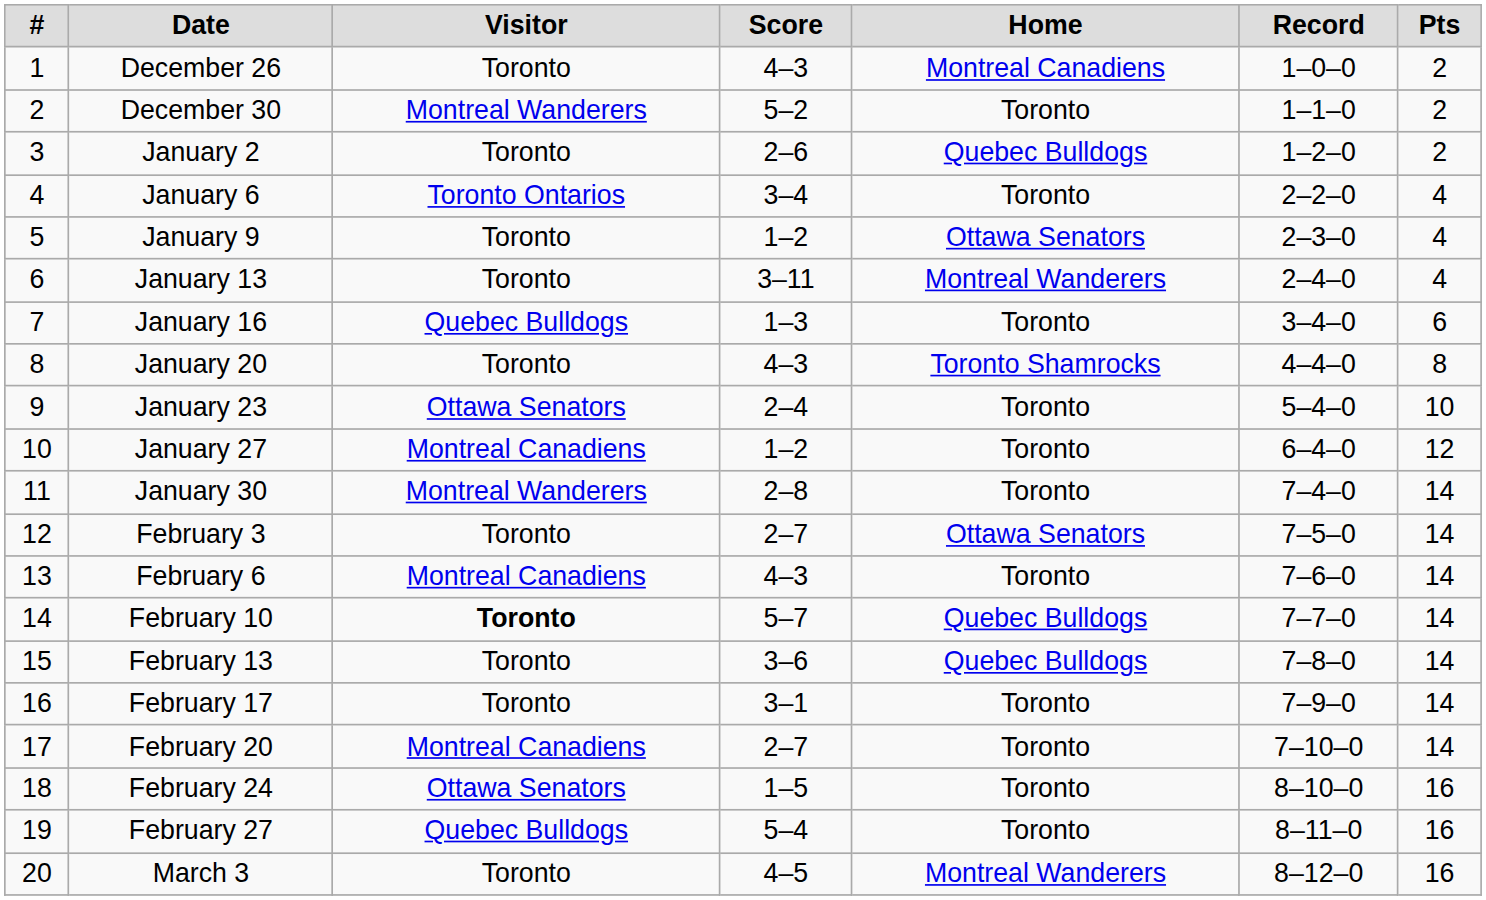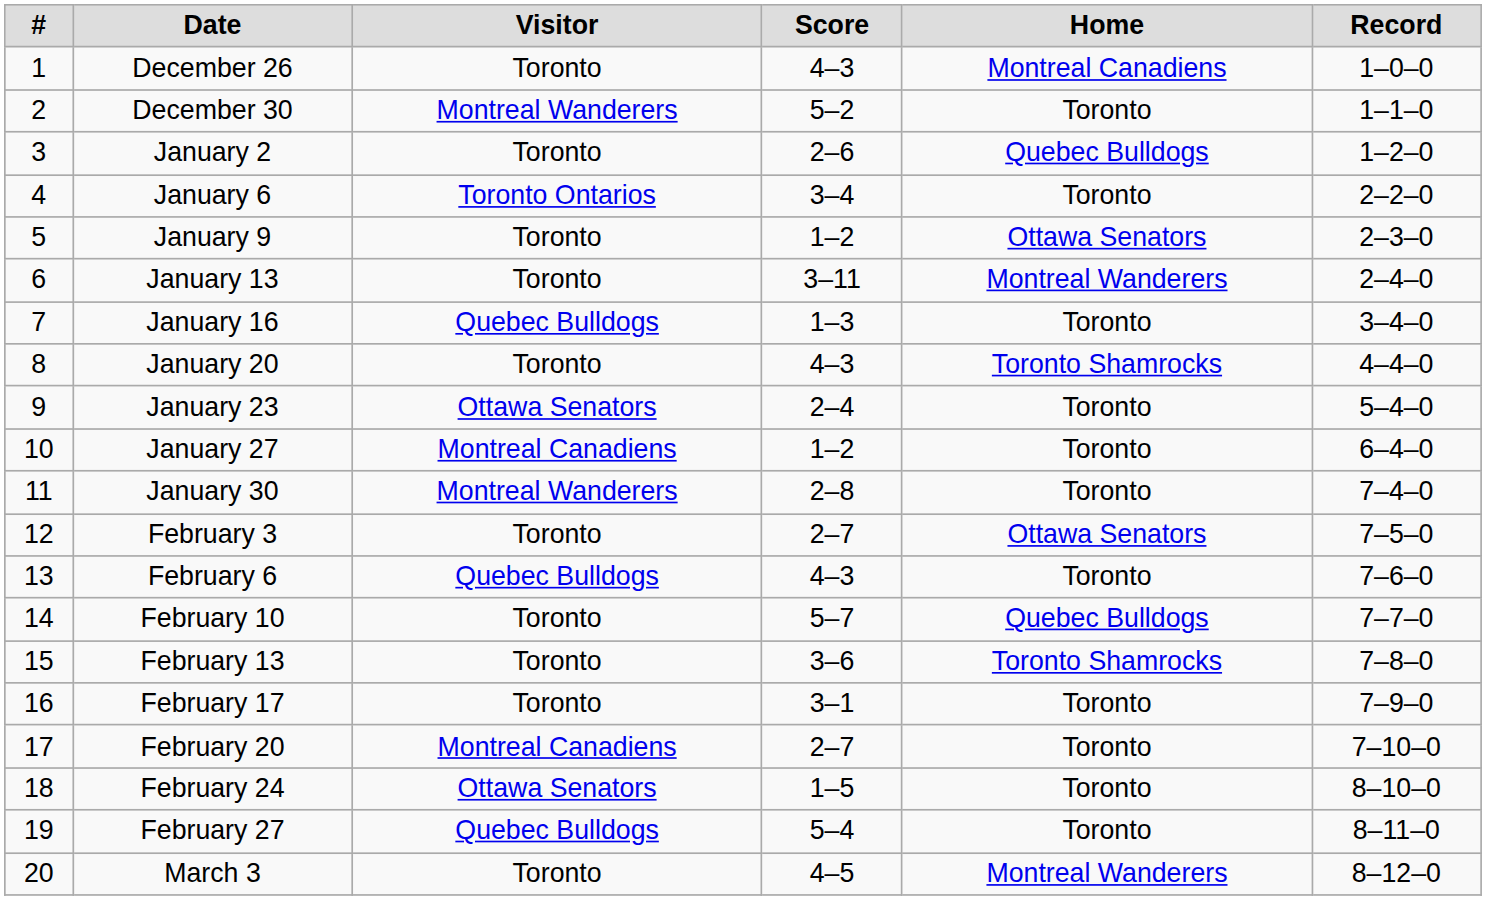 <table class="wikitable" width="70%">
 <tr align="center"  bgcolor="#dddddd">
 <td><strong>#</strong></td>
 <td><strong>Date</strong></td>
 <td><strong>Visitor</strong></td>
 <td><strong>Score</strong></td>
 <td><strong>Home</strong></td>
 <td><strong>Record</strong></td>
-<td><strong>Pts</strong></td>
 </tr>
 <tr align="center" >
 <td>1</td>
 <td>December 26</td>
 <td>Toronto</td>
 <td>4–3</td>
 <td><a href='#'>Montreal Canadiens</a></td>
 <td>1–0–0</td>
-<td>2</td>
 </tr>
 <tr align="center" >
 <td>2</td>
 <td>December 30</td>
 <td><a href='#'>Montreal Wanderers</a></td>
 <td>5–2</td>
 <td>Toronto</td>
 <td>1–1–0</td>
-<td>2</td>
 </tr>
 <tr align="center" >
 <td>3</td>
 <td>January 2</td>
 <td>Toronto</td>
 <td>2–6</td>
 <td><a href='#'>Quebec Bulldogs</a></td>
 <td>1–2–0</td>
-<td>2</td>
 </tr>
 <tr align="center" >
 <td>4</td>
 <td>January 6</td>
 <td><a href='#'>Toronto Ontarios</a></td>
 <td>3–4</td>
 <td>Toronto</td>
 <td>2–2–0</td>
-<td>4</td>
 </tr>
 <tr align="center" >
 <td>5</td>
 <td>January 9</td>
 <td>Toronto</td>
 <td>1–2</td>
 <td><a href='#'>Ottawa Senators</a></td>
 <td>2–3–0</td>
-<td>4</td>
 </tr>
 <tr align="center" >
 <td>6</td>
 <td>January 13</td>
 <td>Toronto</td>
 <td>3–11</td>
 <td><a href='#'>Montreal Wanderers</a></td>
 <td>2–4–0</td>
-<td>4</td>
 </tr>
 <tr align="center" >
 <td>7</td>
 <td>January 16</td>
 <td><a href='#'>Quebec Bulldogs</a></td>
 <td>1–3</td>
 <td>Toronto</td>
 <td>3–4–0</td>
-<td>6</td>
 </tr>
 <tr align="center" >
 <td>8</td>
 <td>January 20</td>
 <td>Toronto</td>
 <td>4–3</td>
 <td><a href='#'>Toronto Shamrocks</a></td>
 <td>4–4–0</td>
-<td>8</td>
 </tr>
 <tr align="center" >
 <td>9</td>
 <td>January 23</td>
 <td><a href='#'>Ottawa Senators</a></td>
 <td>2–4</td>
 <td>Toronto</td>
 <td>5–4–0</td>
-<td>10</td>
 </tr>
 <tr align="center" >
 <td>10</td>
 <td>January 27</td>
 <td><a href='#'>Montreal Canadiens</a></td>
 <td>1–2</td>
 <td>Toronto</td>
 <td>6–4–0</td>
-<td>12</td>
 </tr>
 <tr align="center" >
 <td>11</td>
 <td>January 30</td>
 <td><a href='#'>Montreal Wanderers</a></td>
 <td>2–8</td>
 <td>Toronto</td>
 <td>7–4–0</td>
-<td>14</td>
 </tr>
 <tr align="center" >
 <td>12</td>
 <td>February 3</td>
 <td>Toronto</td>
 <td>2–7</td>
 <td><a href='#'>Ottawa Senators</a></td>
 <td>7–5–0</td>
-<td>14</td>
 </tr>
 <tr align="center" >
 <td>13</td>
 <td>February 6</td>
-<td><a href='#'>Montreal Canadiens</a></td>
+<td><a href='#'>Quebec Bulldogs</a></td>
 <td>4–3</td>
 <td>Toronto</td>
 <td>7–6–0</td>
-<td>14</td>
 </tr>
 <tr align="center" >
 <td>14</td>
 <td>February 10</td>
-<td><strong>Toronto</strong></td>
+<td>Toronto</td>
 <td>5–7</td>
 <td><a href='#'>Quebec Bulldogs</a></td>
 <td>7–7–0</td>
-<td>14</td>
 </tr>
 <tr align="center" >
 <td>15</td>
 <td>February 13</td>
 <td>Toronto</td>
 <td>3–6</td>
-<td><a href='#'>Quebec Bulldogs</a></td>
+<td><a href='#'>Toronto Shamrocks</a></td>
 <td>7–8–0</td>
-<td>14</td>
 </tr>
 <tr align="center" >
 <td>16</td>
 <td>February 17</td>
 <td>Toronto</td>
 <td>3–1</td>
 <td>Toronto</td>
 <td>7–9–0</td>
-<td>14</td>
 </tr>
 <tr align="center" >
 <td>17</td>
 <td>February 20</td>
 <td><a href='#'>Montreal Canadiens</a></td>
 <td>2–7</td>
 <td>Toronto</td>
 <td>7–10–0</td>
-<td>14</td>
 </tr>
 <tr align="center" >
 <td>18</td>
 <td>February 24</td>
 <td><a href='#'>Ottawa Senators</a></td>
 <td>1–5</td>
 <td>Toronto</td>
 <td>8–10–0</td>
-<td>16</td>
 </tr>
 <tr align="center" >
 <td>19</td>
 <td>February 27</td>
 <td><a href='#'>Quebec Bulldogs</a></td>
 <td>5–4</td>
 <td>Toronto</td>
 <td>8–11–0</td>
-<td>16</td>
 </tr>
 <tr align="center" >
 <td>20</td>
 <td>March 3</td>
 <td>Toronto</td>
 <td>4–5</td>
 <td><a href='#'>Montreal Wanderers</a></td>
 <td>8–12–0</td>
-<td>16</td>
 </tr>
 </table>
